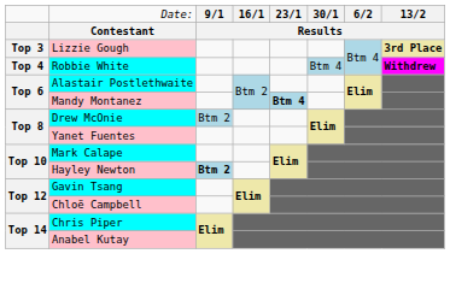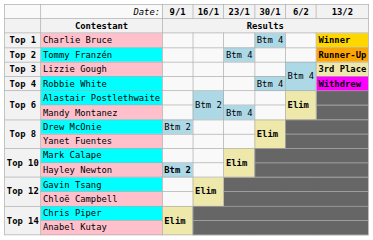 <table class="wikitable" style="margin:1em auto;">
 <tr>
 <td></td>
 <td align="right"><em>Date:</em></td>
 <th>9/1</th>
 <th>16/1</th>
 <th>23/1</th>
 <th>30/1</th>
 <th>6/2</th>
 <th>13/2</th>
 </tr>
 <tr>
 <th></th>
 <th>Contestant</th>
 <th colspan="6">Results</th>
+</tr>
+<tr>
+<th>Top 1</th>
+<td style="background:pink;">Charlie Bruce</td>
+<td></td>
+<td></td>
+<td></td>
+<td style="background:lightblue;">Btm 4</td>
+<td></td>
+<td style="background:gold;"><strong>Winner</strong></td>
+</tr>
+<tr>
+<th>Top 2</th>
+<td style="background:cyan;">Tommy Franzén</td>
+<td></td>
+<td></td>
+<td style="background:lightblue;">Btm 4</td>
+<td></td>
+<td></td>
+<td style="background:orange;"><strong>Runner-Up</strong></td>
 </tr>
 <tr>
 <th>Top 3</th>
 <td style="background:pink;">Lizzie Gough</td>
 <td></td>
 <td></td>
 <td></td>
 <td></td>
 <td rowspan="2" style="background:lightblue;">Btm 4</td>
 <td style="background:palegoldenrod;"><strong>3rd Place</strong></td>
 </tr>
 <tr>
 <th>Top 4</th>
 <td style="background:cyan;">Robbie White</td>
 <td></td>
 <td></td>
 <td></td>
 <td style="background:lightblue;">Btm 4</td>
 <td style="background:magenta;"><strong>Withdrew</strong></td>
 </tr>
 <tr>
 <th rowspan="2">Top 6</th>
 <td style="background:cyan;">Alastair Postlethwaite</td>
 <td></td>
 <td rowspan="2" style="background:lightblue;">Btm 2</td>
 <td></td>
 <td></td>
 <td rowspan="2" style="background:palegoldenrod;"><strong>Elim</strong></td>
 <td style="background:#666;"></td>
 </tr>
 <tr>
 <td style="background:pink;">Mandy Montanez</td>
 <td></td>
-<td style="background:lightblue;"><strong>Btm 4</strong></td>
+<td style="background:lightblue;">Btm 4</td>
 <td></td>
 <td style="background:#666;"></td>
 </tr>
 <tr>
 <th rowspan="2">Top 8</th>
 <td style="background:cyan;">Drew McOnie</td>
 <td style="background:lightblue;">Btm 2</td>
 <td></td>
 <td></td>
 <td rowspan="2" style="background:palegoldenrod;"><strong>Elim</strong></td>
 <td colspan="2" style="background:#666;"></td>
 </tr>
 <tr>
 <td style="background:pink;">Yanet Fuentes</td>
 <td></td>
 <td></td>
 <td></td>
 <td colspan="2" style="background:#666;"></td>
 </tr>
 <tr>
 <th rowspan="2">Top 10</th>
 <td style="background:cyan;">Mark Calape</td>
 <td></td>
 <td></td>
 <td rowspan="2" style="background:palegoldenrod;"><strong>Elim</strong></td>
 <td colspan="3" style="background:#666;"></td>
 </tr>
 <tr>
 <td style="background:pink;">Hayley Newton</td>
 <td style="background:lightblue;"><strong>Btm 2</strong></td>
 <td></td>
 <td colspan="3" style="background:#666;"></td>
 </tr>
 <tr>
 <th rowspan="2">Top 12</th>
 <td style="background:cyan;">Gavin Tsang</td>
 <td></td>
 <td rowspan="2" style="background:palegoldenrod;"><strong>Elim</strong></td>
 <td colspan="4" style="background:#666;"></td>
 </tr>
 <tr>
 <td style="background:pink;">Chloë Campbell</td>
 <td></td>
 <td colspan="4" style="background:#666;"></td>
 </tr>
 <tr>
 <th rowspan="2">Top 14</th>
 <td style="background:cyan;">Chris Piper</td>
 <td rowspan="2" style="background:palegoldenrod;"><strong>Elim</strong></td>
 <td colspan="5" style="background:#666;"></td>
 </tr>
 <tr>
 <td style="background:pink;">Anabel Kutay</td>
 <td colspan="5" style="background:#666;"></td>
 </tr>
 </table>
